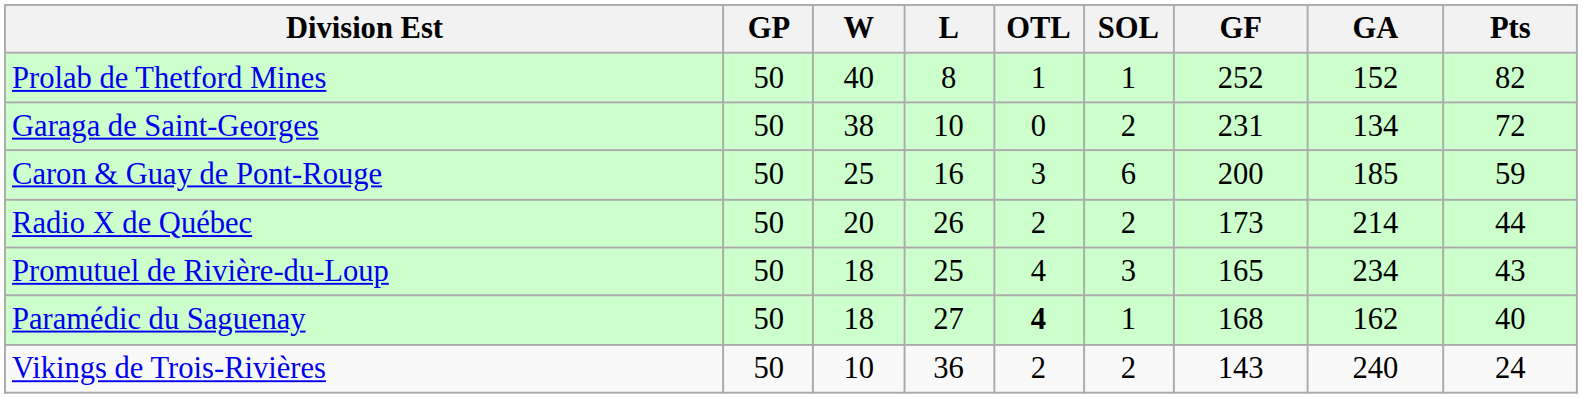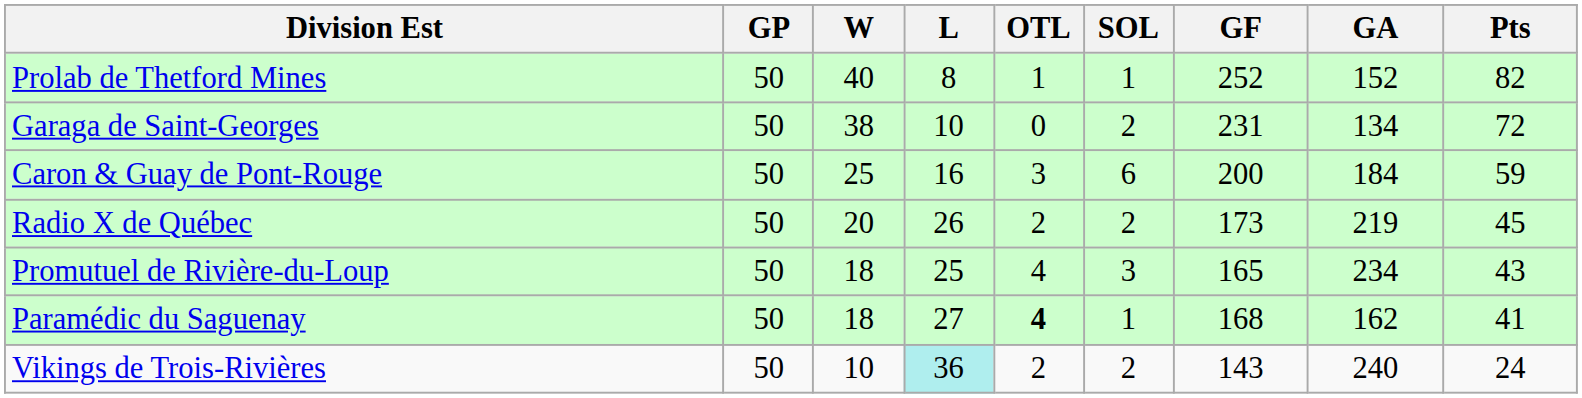 <table class="wikitable">
 <tr>
 <th width="40%" bgcolor="#e0e0e0">Division Est</th>
 <th width="5%" bgcolor="#e0e0e0">GP</th>
 <th width="5%" bgcolor="#e0e0e0">W</th>
 <th width="5%" bgcolor="#e0e0e0">L</th>
 <th width="5%" bgcolor="#e0e0e0">OTL</th>
 <th width="5%" bgcolor="#e0e0e0">SOL</th>
 <th width="7.5%" bgcolor="#e0e0e0">GF</th>
 <th width="7.5%" bgcolor="#e0e0e0">GA</th>
 <th width="7.5%" bgcolor="#e0e0e0">Pts</th>
 </tr>
 <tr align="center" bgcolor="#CCFFCC">
 <td align="left"><a href='#'>Prolab de Thetford Mines</a></td>
 <td>50</td>
 <td>40</td>
 <td>8</td>
 <td>1</td>
 <td>1</td>
 <td>252</td>
 <td>152</td>
 <td>82</td>
 </tr>
 <tr align="center" bgcolor="#CCFFCC">
 <td align="left"><a href='#'>Garaga de Saint-Georges</a></td>
 <td>50</td>
 <td>38</td>
 <td>10</td>
 <td>0</td>
 <td>2</td>
 <td>231</td>
 <td>134</td>
 <td>72</td>
 </tr>
 <tr align="center" bgcolor="#CCFFCC">
 <td align="left"><a href='#'>Caron & Guay de Pont-Rouge</a></td>
 <td>50</td>
 <td>25</td>
 <td>16</td>
 <td>3</td>
 <td>6</td>
 <td>200</td>
-<td>185</td>
+<td>184</td>
 <td>59</td>
 </tr>
 <tr align="center" bgcolor="#CCFFCC">
 <td align="left"><a href='#'>Radio X de Québec</a></td>
 <td>50</td>
 <td>20</td>
 <td>26</td>
 <td>2</td>
 <td>2</td>
 <td>173</td>
-<td>214</td>
-<td>44</td>
+<td>219</td>
+<td>45</td>
 </tr>
 <tr align="center" bgcolor="#CCFFCC">
 <td align="left"><a href='#'>Promutuel de Rivière-du-Loup</a></td>
 <td>50</td>
 <td>18</td>
 <td>25</td>
 <td>4</td>
 <td>3</td>
 <td>165</td>
 <td>234</td>
 <td>43</td>
 </tr>
 <tr align="center" bgcolor="#CCFFCC">
 <td align="left"><a href='#'>Paramédic du Saguenay</a></td>
 <td>50</td>
 <td>18</td>
 <td>27</td>
 <td><strong>4</strong></td>
 <td>1</td>
 <td>168</td>
 <td>162</td>
-<td>40</td>
+<td>41</td>
 </tr>
 <tr align="center">
 <td align="left"><a href='#'>Vikings de Trois-Rivières</a></td>
 <td>50</td>
 <td>10</td>
-<td>36</td>
+<td style="background: paleturquoise;">36</td>
 <td>2</td>
 <td>2</td>
 <td>143</td>
 <td>240</td>
 <td>24</td>
 </tr>
 </table>
